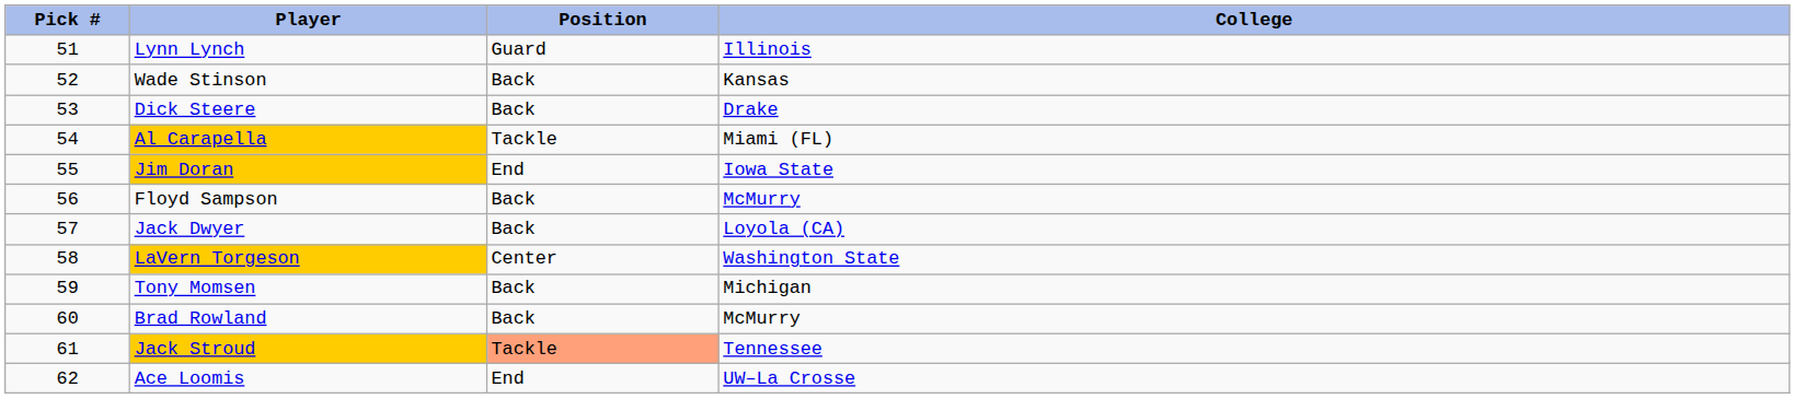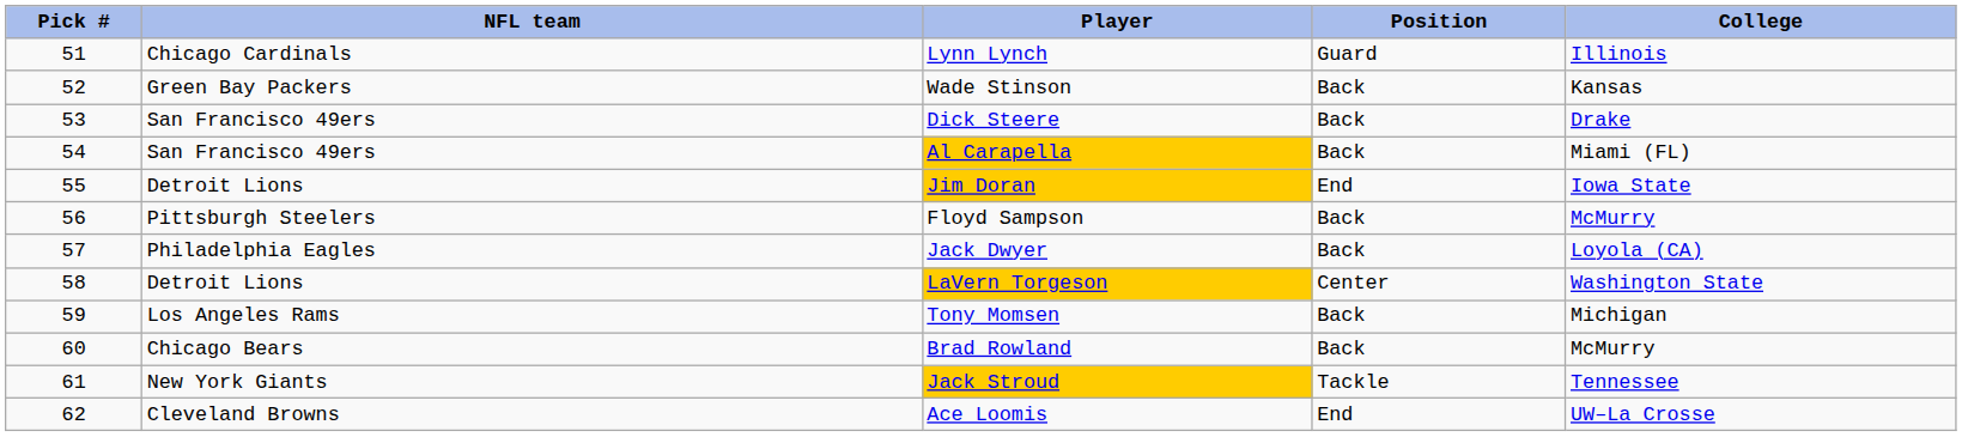 <table class="wikitable sortable sortable" style="width: 100%">
 <tr>
 <th style="background:#A8BDEC;" width=7%>Pick #</th>
+<th width=40% style="background:#A8BDEC;">NFL team</th>
 <th width=20% style="background:#A8BDEC;">Player</th>
 <th width=13% style="background:#A8BDEC;">Position</th>
 <th style="background:#A8BDEC;">College</th>
 </tr>
 <tr>
 <td align=center>51</td>
+<td>Chicago Cardinals</td>
 <td><a href='#'>Lynn Lynch</a></td>
 <td>Guard</td>
 <td><a href='#'>Illinois</a></td>
 </tr>
 <tr>
 <td align=center>52</td>
+<td>Green Bay Packers</td>
 <td>Wade Stinson</td>
 <td>Back</td>
 <td>Kansas</td>
 </tr>
 <tr>
 <td align=center>53</td>
+<td>San Francisco 49ers</td>
 <td><a href='#'>Dick Steere</a></td>
 <td>Back</td>
 <td><a href='#'>Drake</a></td>
 </tr>
 <tr>
 <td align=center>54</td>
+<td>San Francisco 49ers</td>
 <td bgcolor="#FFCC00"><a href='#'>Al Carapella</a></td>
-<td>Tackle</td>
+<td>Back</td>
 <td>Miami (FL)</td>
 </tr>
 <tr>
 <td align=center>55</td>
+<td>Detroit Lions</td>
 <td bgcolor="#FFCC00"><a href='#'>Jim Doran</a></td>
 <td>End</td>
 <td><a href='#'>Iowa State</a></td>
 </tr>
 <tr>
 <td align=center>56</td>
+<td>Pittsburgh Steelers</td>
 <td>Floyd Sampson</td>
 <td>Back</td>
 <td><a href='#'>McMurry</a></td>
 </tr>
 <tr>
 <td align=center>57</td>
+<td>Philadelphia Eagles</td>
 <td><a href='#'>Jack Dwyer</a></td>
 <td>Back</td>
 <td><a href='#'>Loyola (CA)</a></td>
 </tr>
 <tr>
 <td align=center>58</td>
+<td>Detroit Lions</td>
 <td bgcolor="#FFCC00"><a href='#'>LaVern Torgeson</a></td>
 <td>Center</td>
 <td><a href='#'>Washington State</a></td>
 </tr>
 <tr>
 <td align=center>59</td>
+<td>Los Angeles Rams</td>
 <td><a href='#'>Tony Momsen</a></td>
 <td>Back</td>
 <td>Michigan</td>
 </tr>
 <tr>
 <td align=center>60</td>
+<td>Chicago Bears</td>
 <td><a href='#'>Brad Rowland</a></td>
 <td>Back</td>
 <td>McMurry</td>
 </tr>
 <tr>
 <td align=center>61</td>
+<td>New York Giants</td>
 <td bgcolor="#FFCC00"><a href='#'>Jack Stroud</a></td>
-<td style="background: lightsalmon;">Tackle</td>
+<td>Tackle</td>
 <td><a href='#'>Tennessee</a></td>
 </tr>
 <tr>
 <td align=center>62</td>
+<td>Cleveland Browns</td>
 <td><a href='#'>Ace Loomis</a></td>
 <td>End</td>
 <td><a href='#'>UW–La Crosse</a></td>
 </tr>
 </table>
